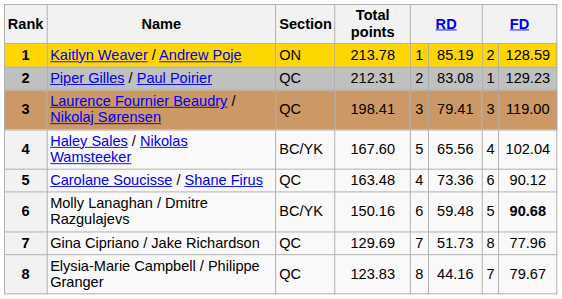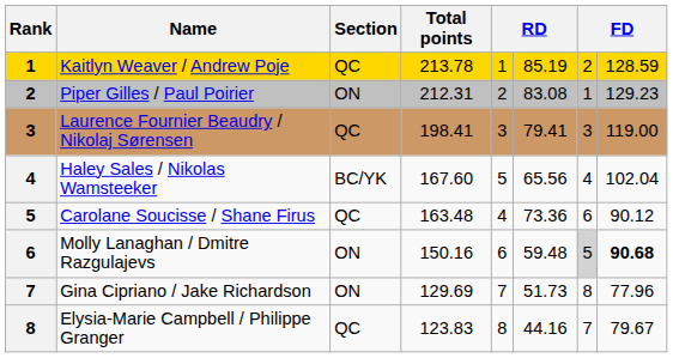 <table class="wikitable sortable">
 <tr>
 <th>Rank</th>
 <th>Name</th>
 <th>Section</th>
 <th>Total points</th>
 <th colspan="2" width="80px"><a href='#'>RD</a></th>
 <th colspan="2" width="80px"><a href='#'>FD</a></th>
 </tr>
 <tr bgcolor="gold">
 <td align="center"><strong>1</strong></td>
 <td><a href='#'>Kaitlyn Weaver</a> / <a href='#'>Andrew Poje</a></td>
-<td>ON</td>
+<td>QC</td>
 <td align="center">213.78</td>
 <td align="center">1</td>
 <td align="center">85.19</td>
 <td align="center">2</td>
 <td align="center">128.59</td>
 </tr>
 <tr bgcolor="silver">
 <td align="center"><strong>2</strong></td>
 <td><a href='#'>Piper Gilles</a> / <a href='#'>Paul Poirier</a></td>
-<td>QC</td>
+<td>ON</td>
 <td align="center">212.31</td>
 <td align="center">2</td>
 <td align="center">83.08</td>
 <td align="center">1</td>
 <td align="center">129.23</td>
 </tr>
 <tr bgcolor="cc9966">
 <td align="center"><strong>3</strong></td>
 <td><a href='#'>Laurence Fournier Beaudry</a> / <a href='#'>Nikolaj Sørensen</a></td>
 <td>QC</td>
 <td align="center">198.41</td>
 <td align="center">3</td>
 <td align="center">79.41</td>
 <td align="center">3</td>
 <td align="center">119.00</td>
 </tr>
 <tr>
 <th>4</th>
 <td><a href='#'>Haley Sales</a> / <a href='#'>Nikolas Wamsteeker</a></td>
 <td>BC/YK</td>
 <td align="center">167.60</td>
 <td align="center">5</td>
 <td align="center">65.56</td>
 <td align="center">4</td>
 <td align="center">102.04</td>
 </tr>
 <tr>
 <th>5</th>
 <td><a href='#'>Carolane Soucisse</a> / <a href='#'>Shane Firus</a></td>
 <td>QC</td>
 <td align="center">163.48</td>
 <td align="center">4</td>
 <td align="center">73.36</td>
 <td align="center">6</td>
 <td align="center">90.12</td>
 </tr>
 <tr>
 <th>6</th>
 <td>Molly Lanaghan / Dmitre Razgulajevs</td>
-<td>BC/YK</td>
+<td>ON</td>
 <td align="center">150.16</td>
 <td align="center">6</td>
 <td align="center">59.48</td>
-<td align="center">5</td>
+<td align="center" style="background: lightgrey;">5</td>
 <td align="center"><strong>90.68</strong></td>
 </tr>
 <tr>
 <th>7</th>
 <td>Gina Cipriano / Jake Richardson</td>
-<td>QC</td>
+<td>ON</td>
 <td align="center">129.69</td>
 <td align="center">7</td>
 <td align="center">51.73</td>
 <td align="center">8</td>
 <td align="center">77.96</td>
 </tr>
 <tr>
 <th>8</th>
 <td>Elysia-Marie Campbell / Philippe Granger</td>
 <td>QC</td>
 <td align="center">123.83</td>
 <td align="center">8</td>
 <td align="center">44.16</td>
 <td align="center">7</td>
 <td align="center">79.67</td>
 </tr>
 </table>
